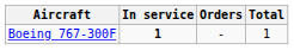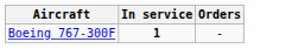 <table class="wikitable" style="text-align:center">
 <tr>
 <th>Aircraft</th>
 <th>In service</th>
 <th>Orders</th>
-<th>Total</th>
 </tr>
 <tr>
 <td><a href='#'>Boeing 767-300F</a></td>
 <td><strong>1</strong></td>
 <td>-</td>
-<td>1</td>
 </tr>
 </table>
